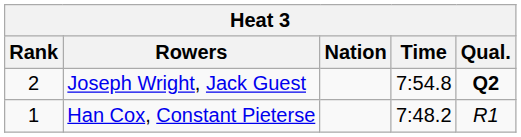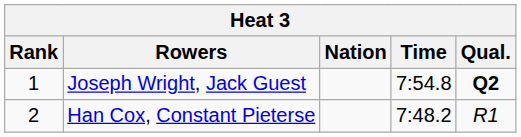 <table class="wikitable" style="text-align:center">
 <tr>
 <th colspan=5 align=center><strong>Heat 3</strong></th>
 </tr>
 <tr>
 <th>Rank</th>
 <th>Rowers</th>
 <th>Nation</th>
 <th>Time</th>
 <th>Qual.</th>
 </tr>
 <tr>
-<td>2</td>
+<td>1</td>
 <td align=left><a href='#'>Joseph Wright</a>, <a href='#'>Jack Guest</a></td>
 <td align=left></td>
 <td>7:54.8</td>
 <td><strong>Q2</strong></td>
 </tr>
 <tr>
-<td>1</td>
+<td>2</td>
 <td align=left><a href='#'>Han Cox</a>, <a href='#'>Constant Pieterse</a></td>
 <td align=left></td>
 <td>7:48.2</td>
 <td><em>R1</em></td>
 </tr>
 </table>
